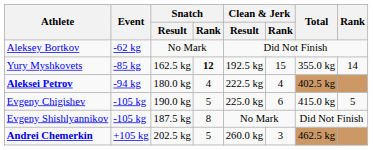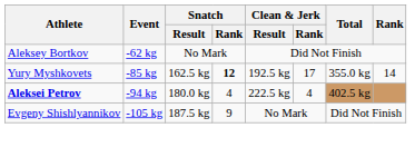 <table class="wikitable" style="font-size:90%">
 <tr>
 <th rowspan="2">Athlete</th>
 <th rowspan="2">Event</th>
 <th colspan="2">Snatch</th>
 <th colspan="2">Clean & Jerk</th>
 <th rowspan="2">Total</th>
 <th rowspan="2">Rank</th>
 </tr>
 <tr>
 <th>Result</th>
 <th>Rank</th>
 <th>Result</th>
 <th>Rank</th>
 </tr>
 <tr>
 <td><a href='#'>Aleksey Bortkov</a></td>
 <td><a href='#'>-62 kg</a></td>
 <td colspan=2 align="center">No Mark</td>
 <td colspan=4 align="center">Did Not Finish</td>
 </tr>
 <tr>
 <td><a href='#'>Yury Myshkovets</a></td>
 <td><a href='#'>-85 kg</a></td>
 <td align="center">162.5 kg</td>
 <td align="center"><strong>12</strong></td>
 <td align="center">192.5 kg</td>
-<td align="center">15</td>
+<td align="center">17</td>
 <td align="center">355.0 kg</td>
 <td align="center">14</td>
 </tr>
 <tr>
 <td><strong><a href='#'>Aleksei Petrov</a></strong></td>
 <td><a href='#'>-94 kg</a></td>
 <td align="center">180.0 kg</td>
 <td align="center">4</td>
 <td align="center">222.5 kg</td>
 <td align="center">4</td>
 <td align="center" bgcolor=cc9966>402.5 kg</td>
 <td align="center" bgcolor=cc9966></td>
 </tr>
 <tr>
-<td><a href='#'>Evgeny Chigishev</a></td>
-<td><a href='#'>-105 kg</a></td>
-<td align="center">190.0 kg</td>
-<td align="center">5</td>
-<td align="center">225.0 kg</td>
-<td align="center">6</td>
-<td align="center">415.0 kg</td>
-<td align="center">5</td>
-</tr>
-<tr>
 <td><a href='#'>Evgeny Shishlyannikov</a></td>
 <td><a href='#'>-105 kg</a></td>
 <td align="center">187.5 kg</td>
-<td align="center">8</td>
+<td align="center">9</td>
 <td colspan=2 align="center">No Mark</td>
 <td colspan=2 align="center">Did Not Finish</td>
 </tr>
-<tr>
-<td><strong><a href='#'>Andrei Chemerkin</a></strong></td>
-<td><a href='#'>+105 kg</a></td>
-<td align="center">202.5 kg</td>
-<td align="center">5</td>
-<td align="center">260.0 kg</td>
-<td align="center">3</td>
-<td align="center" bgcolor=cc9966>462.5 kg</td>
-<td align="center" bgcolor=cc9966></td>
-</tr>
 </table>
